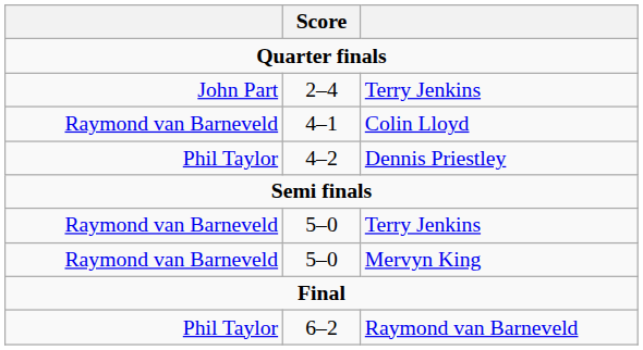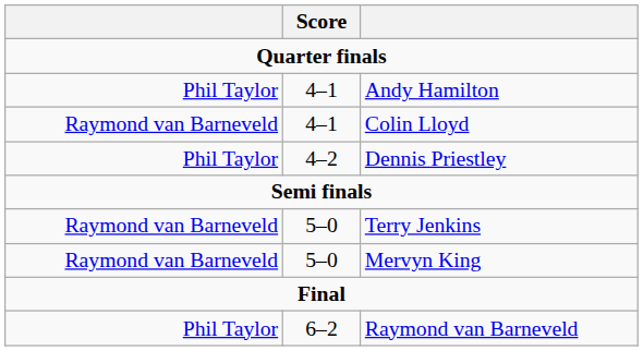 <table class=wikitable style="text-align:center">
 <tr>
 <th width=200></th>
 <th width=50>Score</th>
 <th width=200></th>
 </tr>
 <tr align=center>
 <td colspan="3"><strong>Quarter finals</strong></td>
 </tr>
 <tr align=left>
-<td align=right><a href='#'>John Part</a> </td>
-<td align=center>2–4</td>
-<td> <a href='#'>Terry Jenkins</a></td>
+<td align=right><a href='#'>Phil Taylor</a> </td>
+<td align=center>4–1</td>
+<td> <a href='#'>Andy Hamilton</a></td>
 </tr>
 <tr align=left>
 <td align=right><a href='#'>Raymond van Barneveld</a> </td>
 <td align=center>4–1</td>
 <td> <a href='#'>Colin Lloyd</a></td>
 </tr>
 <tr align=left>
 <td align=right><a href='#'>Phil Taylor</a> </td>
 <td align=center>4–2</td>
 <td> <a href='#'>Dennis Priestley</a></td>
 </tr>
 <tr align=center>
 <td colspan="3"><strong>Semi finals</strong></td>
 </tr>
 <tr align=left>
 <td align=right><a href='#'>Raymond van Barneveld</a> </td>
 <td align=center>5–0</td>
 <td> <a href='#'>Terry Jenkins</a></td>
 </tr>
 <tr align=left>
 <td align=right><a href='#'>Raymond van Barneveld</a> </td>
 <td align=center>5–0</td>
 <td> <a href='#'>Mervyn King</a></td>
 </tr>
 <tr align=center>
 <td colspan="3"><strong>Final</strong></td>
 </tr>
 <tr align=left>
 <td align=right><a href='#'>Phil Taylor</a> </td>
 <td align=center>6–2</td>
 <td>  <a href='#'>Raymond van Barneveld</a></td>
 </tr>
 </table>
